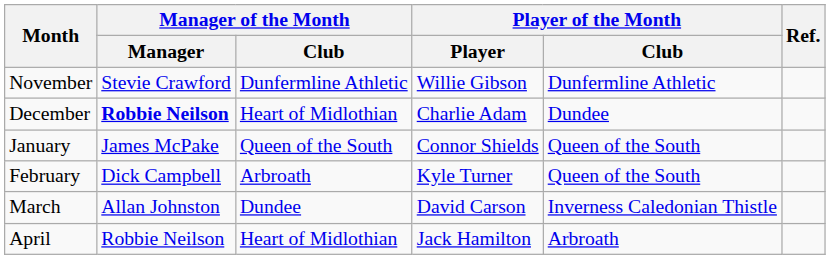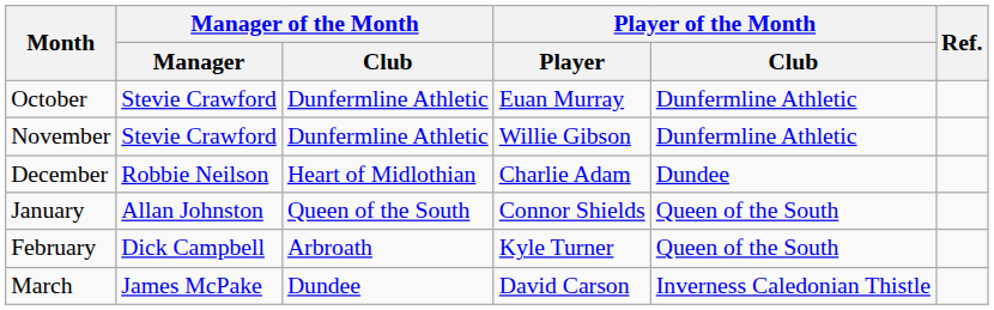 <table class="wikitable">
 <tr>
 <th rowspan="2">Month</th>
 <th colspan="2"><a href='#'>Manager of the Month</a></th>
 <th colspan="2"><a href='#'>Player of the Month</a></th>
 <th rowspan="2">Ref.</th>
 </tr>
 <tr>
 <th>Manager</th>
 <th>Club</th>
 <th>Player</th>
 <th>Club</th>
 </tr>
 <tr>
+<td>October</td>
+<td> <a href='#'>Stevie Crawford</a></td>
+<td><a href='#'>Dunfermline Athletic</a></td>
+<td> <a href='#'>Euan Murray</a></td>
+<td><a href='#'>Dunfermline Athletic</a></td>
+<td></td>
+</tr>
+<tr>
 <td>November</td>
 <td> <a href='#'>Stevie Crawford</a></td>
 <td><a href='#'>Dunfermline Athletic</a></td>
 <td> <a href='#'>Willie Gibson</a></td>
 <td><a href='#'>Dunfermline Athletic</a></td>
 <td></td>
 </tr>
 <tr>
 <td>December</td>
-<td><strong> <a href='#'>Robbie Neilson</a></strong></td>
+<td> <a href='#'>Robbie Neilson</a></td>
 <td><a href='#'>Heart of Midlothian</a></td>
 <td> <a href='#'>Charlie Adam</a></td>
 <td><a href='#'>Dundee</a></td>
 <td></td>
 </tr>
 <tr>
 <td>January</td>
-<td> <a href='#'>James McPake</a></td>
+<td> <a href='#'>Allan Johnston</a></td>
 <td><a href='#'>Queen of the South</a></td>
 <td> <a href='#'>Connor Shields</a></td>
 <td><a href='#'>Queen of the South</a></td>
 <td></td>
 </tr>
 <tr>
 <td>February</td>
 <td> <a href='#'>Dick Campbell</a></td>
 <td><a href='#'>Arbroath</a></td>
 <td> <a href='#'>Kyle Turner</a></td>
 <td><a href='#'>Queen of the South</a></td>
 <td></td>
 </tr>
 <tr>
 <td>March</td>
-<td> <a href='#'>Allan Johnston</a></td>
+<td> <a href='#'>James McPake</a></td>
 <td><a href='#'>Dundee</a></td>
 <td> <a href='#'>David Carson</a></td>
 <td><a href='#'>Inverness Caledonian Thistle</a></td>
 <td></td>
 </tr>
-<tr>
-<td>April</td>
-<td> <a href='#'>Robbie Neilson</a></td>
-<td><a href='#'>Heart of Midlothian</a></td>
-<td> <a href='#'>Jack Hamilton</a></td>
-<td><a href='#'>Arbroath</a></td>
-<td></td>
-</tr>
 </table>
